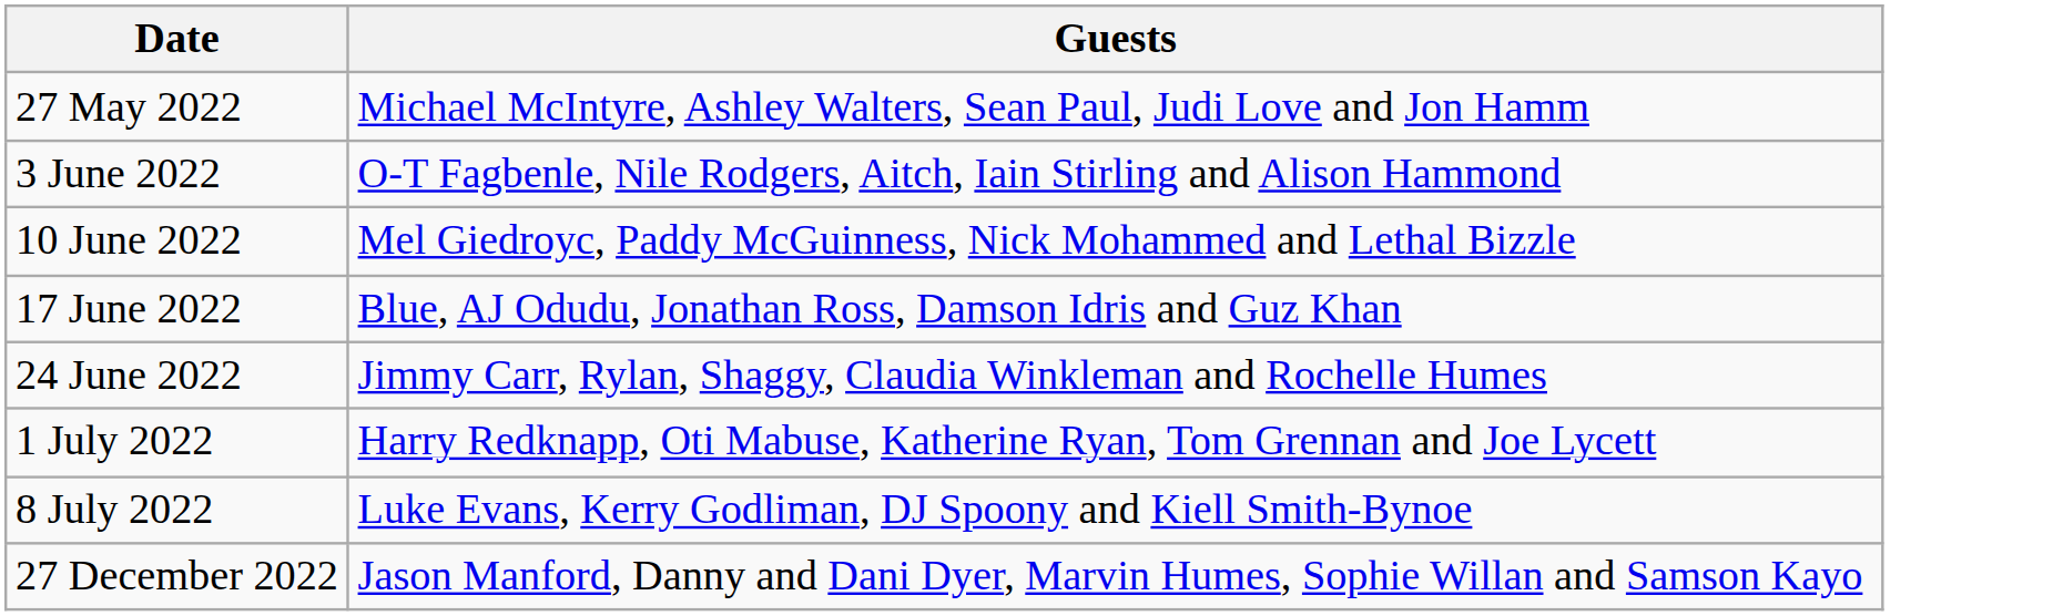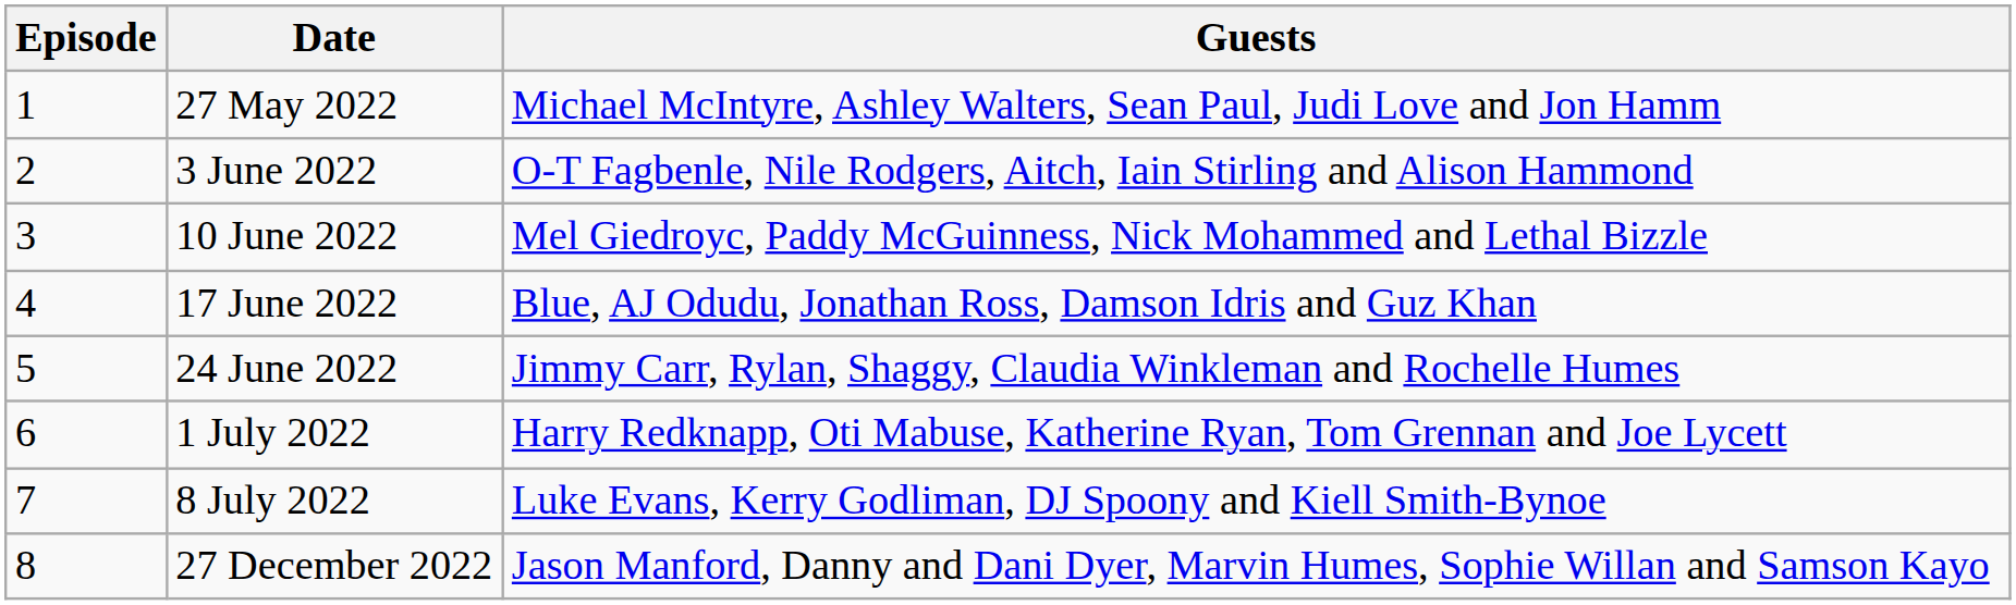 <table class="wikitable">
 <tr>
+<th>Episode</th>
 <th>Date</th>
 <th>Guests</th>
 </tr>
 <tr>
+<td>1</td>
 <td>27 May 2022</td>
 <td><a href='#'>Michael McIntyre</a>, <a href='#'>Ashley Walters</a>, <a href='#'>Sean Paul</a>, <a href='#'>Judi Love</a> and <a href='#'>Jon Hamm</a></td>
 </tr>
 <tr>
+<td>2</td>
 <td>3 June 2022</td>
 <td><a href='#'>O-T Fagbenle</a>, <a href='#'>Nile Rodgers</a>, <a href='#'>Aitch</a>, <a href='#'>Iain Stirling</a> and <a href='#'>Alison Hammond</a></td>
 </tr>
 <tr>
+<td>3</td>
 <td>10 June 2022</td>
 <td><a href='#'>Mel Giedroyc</a>, <a href='#'>Paddy McGuinness</a>, <a href='#'>Nick Mohammed</a> and <a href='#'>Lethal Bizzle</a></td>
 </tr>
 <tr>
+<td>4</td>
 <td>17 June 2022</td>
 <td><a href='#'>Blue</a>, <a href='#'>AJ Odudu</a>, <a href='#'>Jonathan Ross</a>, <a href='#'>Damson Idris</a> and <a href='#'>Guz Khan</a></td>
 </tr>
 <tr>
+<td>5</td>
 <td>24 June 2022</td>
 <td><a href='#'>Jimmy Carr</a>, <a href='#'>Rylan</a>, <a href='#'>Shaggy</a>, <a href='#'>Claudia Winkleman</a> and <a href='#'>Rochelle Humes</a></td>
 </tr>
 <tr>
+<td>6</td>
 <td>1 July 2022</td>
 <td><a href='#'>Harry Redknapp</a>, <a href='#'>Oti Mabuse</a>, <a href='#'>Katherine Ryan</a>, <a href='#'>Tom Grennan</a> and <a href='#'>Joe Lycett</a></td>
 </tr>
 <tr>
+<td>7</td>
 <td>8 July 2022</td>
 <td><a href='#'>Luke Evans</a>, <a href='#'>Kerry Godliman</a>, <a href='#'>DJ Spoony</a> and <a href='#'>Kiell Smith-Bynoe</a></td>
 </tr>
 <tr>
+<td>8</td>
 <td>27 December 2022</td>
 <td><a href='#'>Jason Manford</a>, Danny and <a href='#'>Dani Dyer</a>, <a href='#'>Marvin Humes</a>, <a href='#'>Sophie Willan</a> and <a href='#'>Samson Kayo</a> </td>
 </tr>
 </table>
